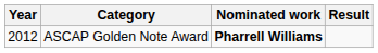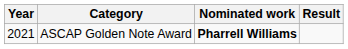 <table class="wikitable">
 <tr>
 <th>Year</th>
 <th>Category</th>
 <th>Nominated work</th>
 <th>Result</th>
 </tr>
 <tr>
-<td>2012</td>
+<td>2021</td>
 <td>ASCAP Golden Note Award</td>
 <td><strong>Pharrell Williams</strong></td>
 <td></td>
 </tr>
 </table>
